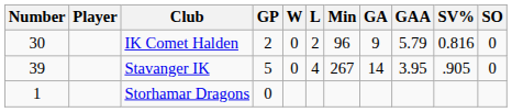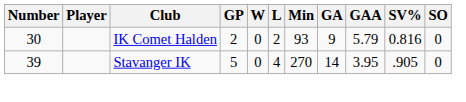 <table class="wikitable sortable" style="text-align:center; padding:4px; border-spacing=0;">
 <tr>
 <th>Number</th>
 <th>Player</th>
 <th>Club</th>
 <th>GP</th>
 <th>W</th>
 <th>L</th>
 <th>Min</th>
 <th>GA</th>
 <th>GAA</th>
 <th>SV%</th>
 <th>SO</th>
 </tr>
 <tr>
 <td>30</td>
 <td align=left></td>
 <td align=left><a href='#'>IK Comet Halden</a></td>
 <td>2</td>
 <td>0</td>
 <td>2</td>
-<td>96</td>
+<td>93</td>
 <td>9</td>
 <td>5.79</td>
 <td>0.816</td>
 <td>0</td>
 </tr>
 <tr>
 <td>39</td>
 <td align=left></td>
 <td align=left><a href='#'>Stavanger IK</a></td>
 <td>5</td>
 <td>0</td>
 <td>4</td>
-<td>267</td>
+<td>270</td>
 <td>14</td>
 <td>3.95</td>
 <td>.905</td>
 <td>0</td>
 </tr>
-<tr>
-<td>1</td>
-<td align=left></td>
-<td align=left><a href='#'>Storhamar Dragons</a></td>
-<td>0</td>
-<td></td>
-<td></td>
-<td></td>
-<td></td>
-<td></td>
-<td></td>
-<td></td>
-</tr>
 </table>
